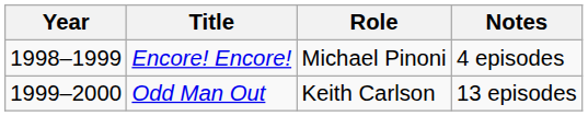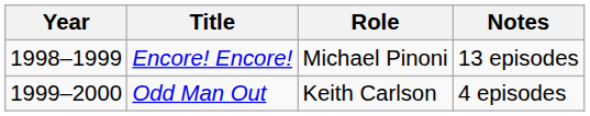 <table class="wikitable sortable">
 <tr>
 <th>Year</th>
 <th>Title</th>
 <th>Role</th>
 <th>Notes</th>
 </tr>
 <tr>
 <td>1998–1999</td>
 <td><em><a href='#'>Encore! Encore!</a></em></td>
 <td>Michael Pinoni</td>
-<td>4 episodes</td>
+<td>13 episodes</td>
 </tr>
 <tr>
 <td>1999–2000</td>
 <td><a href='#'><em>Odd Man Out</em></a></td>
 <td>Keith Carlson</td>
-<td>13 episodes</td>
+<td>4 episodes</td>
 </tr>
 </table>
